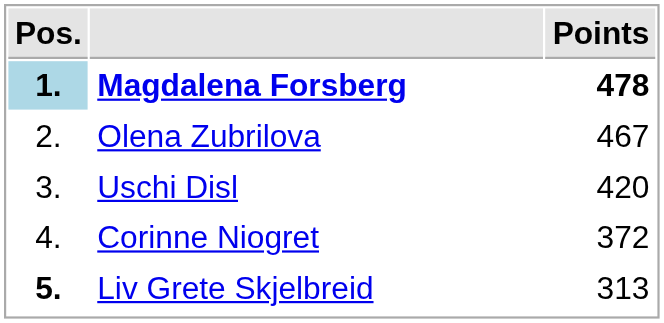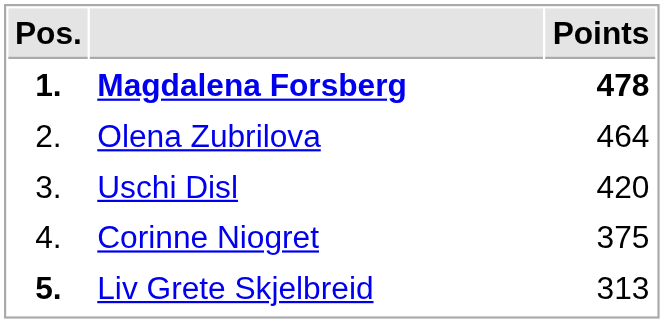 <table cellspacing="1" cellpadding="3" style="border:1px solid #AAAAAA;font-size:90%">
 <tr bgcolor="#E4E4E4">
 <th style="border-bottom:1px solid #AAAAAA" width=10>Pos.</th>
 <th style="border-bottom:1px solid #AAAAAA" width=200></th>
 <th style="border-bottom:1px solid #AAAAAA" width=20>Points</th>
 </tr>
 <tr>
-<td align="center" style="background: lightblue;"><strong>1.</strong></td>
+<td align="center"><strong>1.</strong></td>
 <td> <strong><a href='#'>Magdalena Forsberg</a></strong></td>
 <td align="right"><strong>478</strong></td>
 </tr>
 <tr>
 <td align="center">2.</td>
 <td> <a href='#'>Olena Zubrilova</a></td>
-<td align="right">467</td>
+<td align="right">464</td>
 </tr>
 <tr>
 <td align="center">3.</td>
 <td> <a href='#'>Uschi Disl</a></td>
 <td align="right">420</td>
 </tr>
 <tr>
 <td align="center">4.</td>
 <td> <a href='#'>Corinne Niogret</a></td>
-<td align="right">372</td>
+<td align="right">375</td>
 </tr>
 <tr>
 <td align="center"><strong>5.</strong></td>
 <td> <a href='#'>Liv Grete Skjelbreid</a></td>
 <td align="right">313</td>
 </tr>
 <tr>
 </tr>
 </table>
